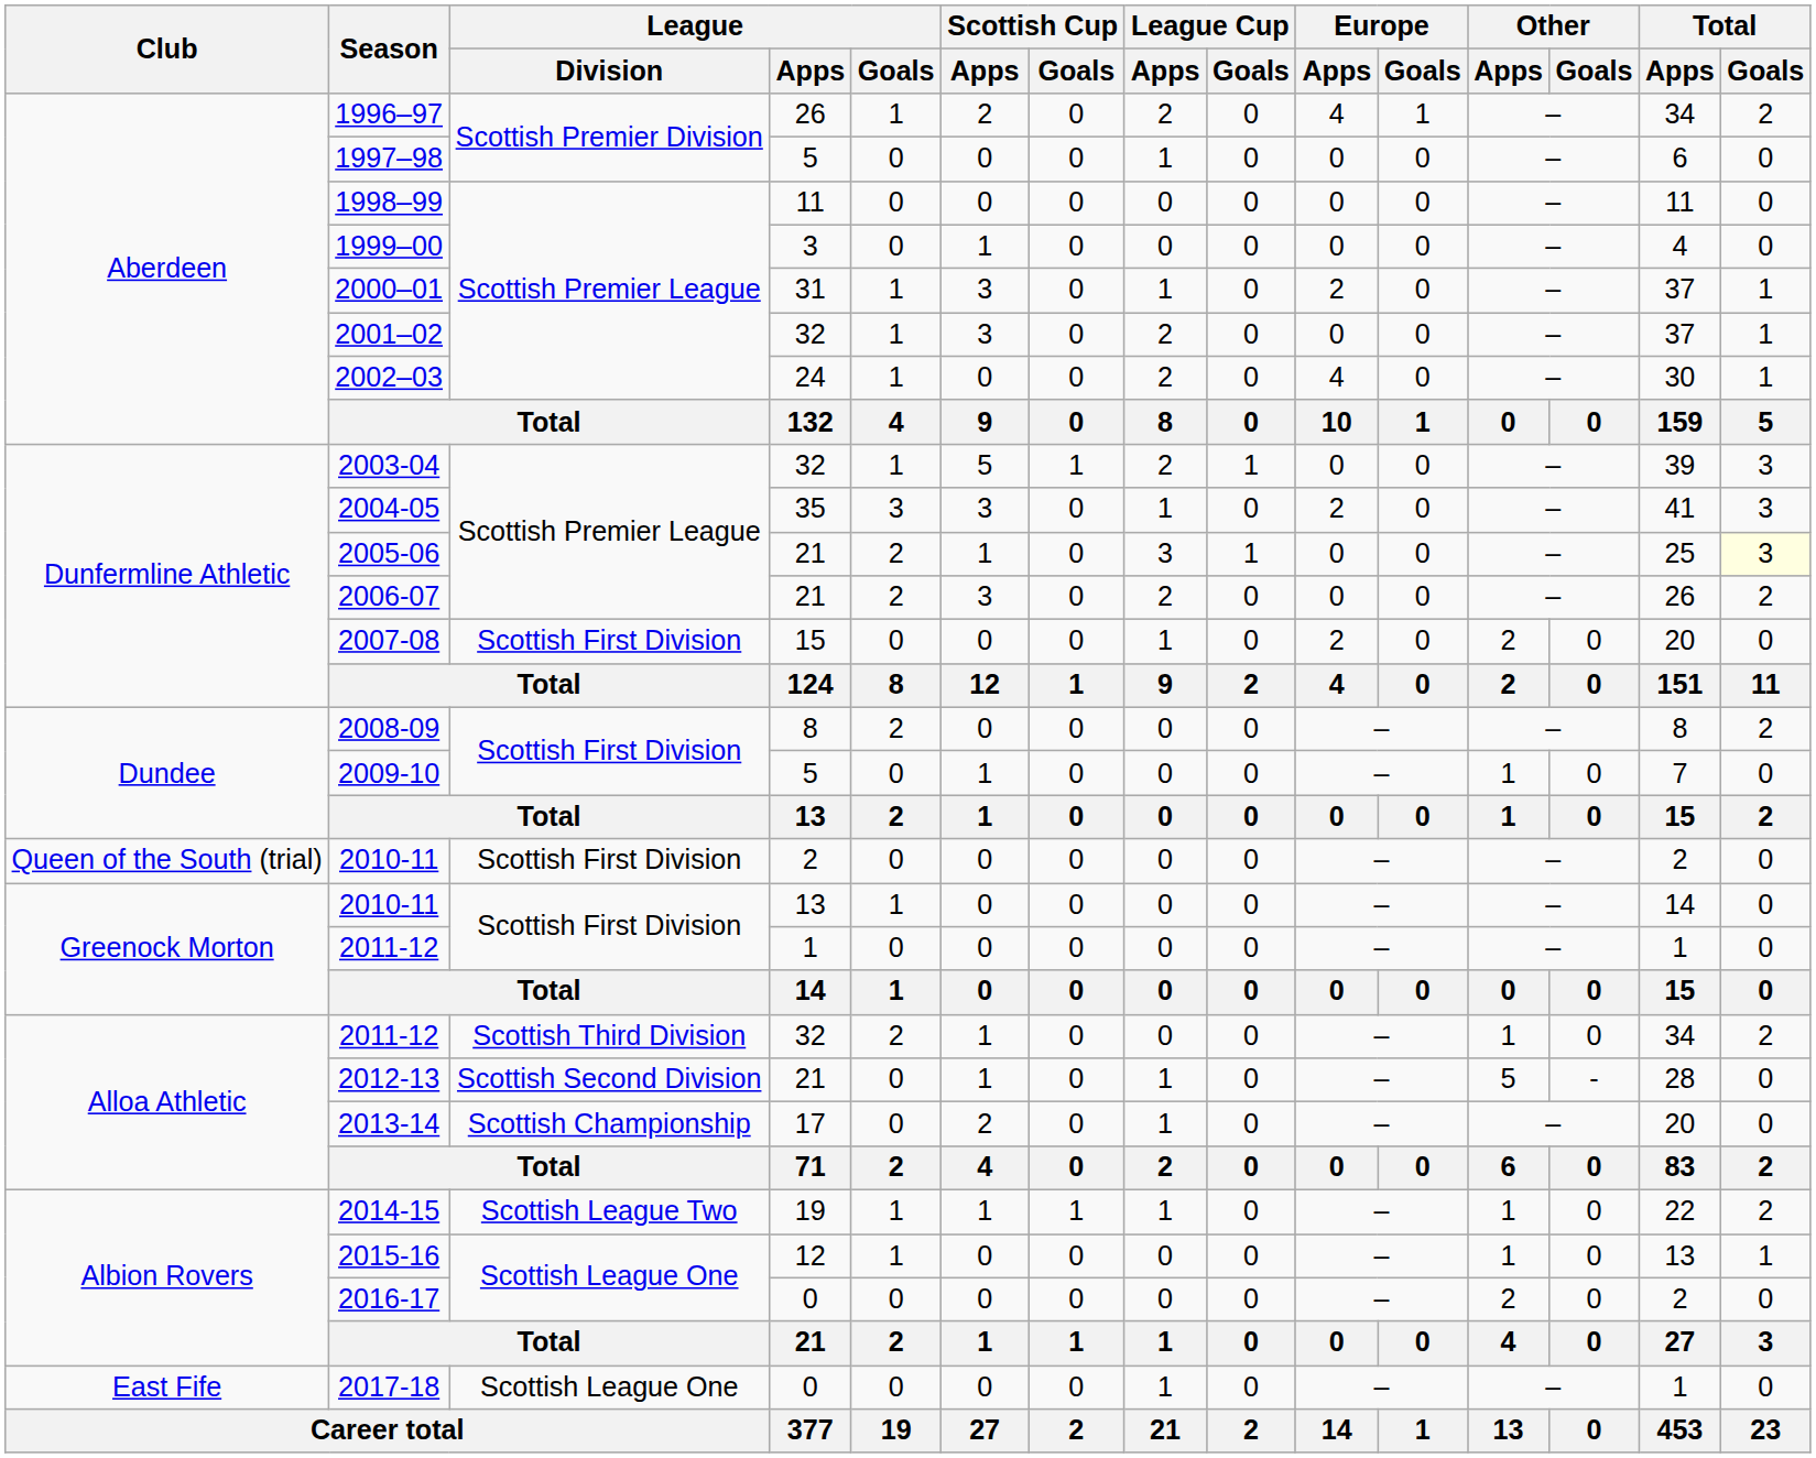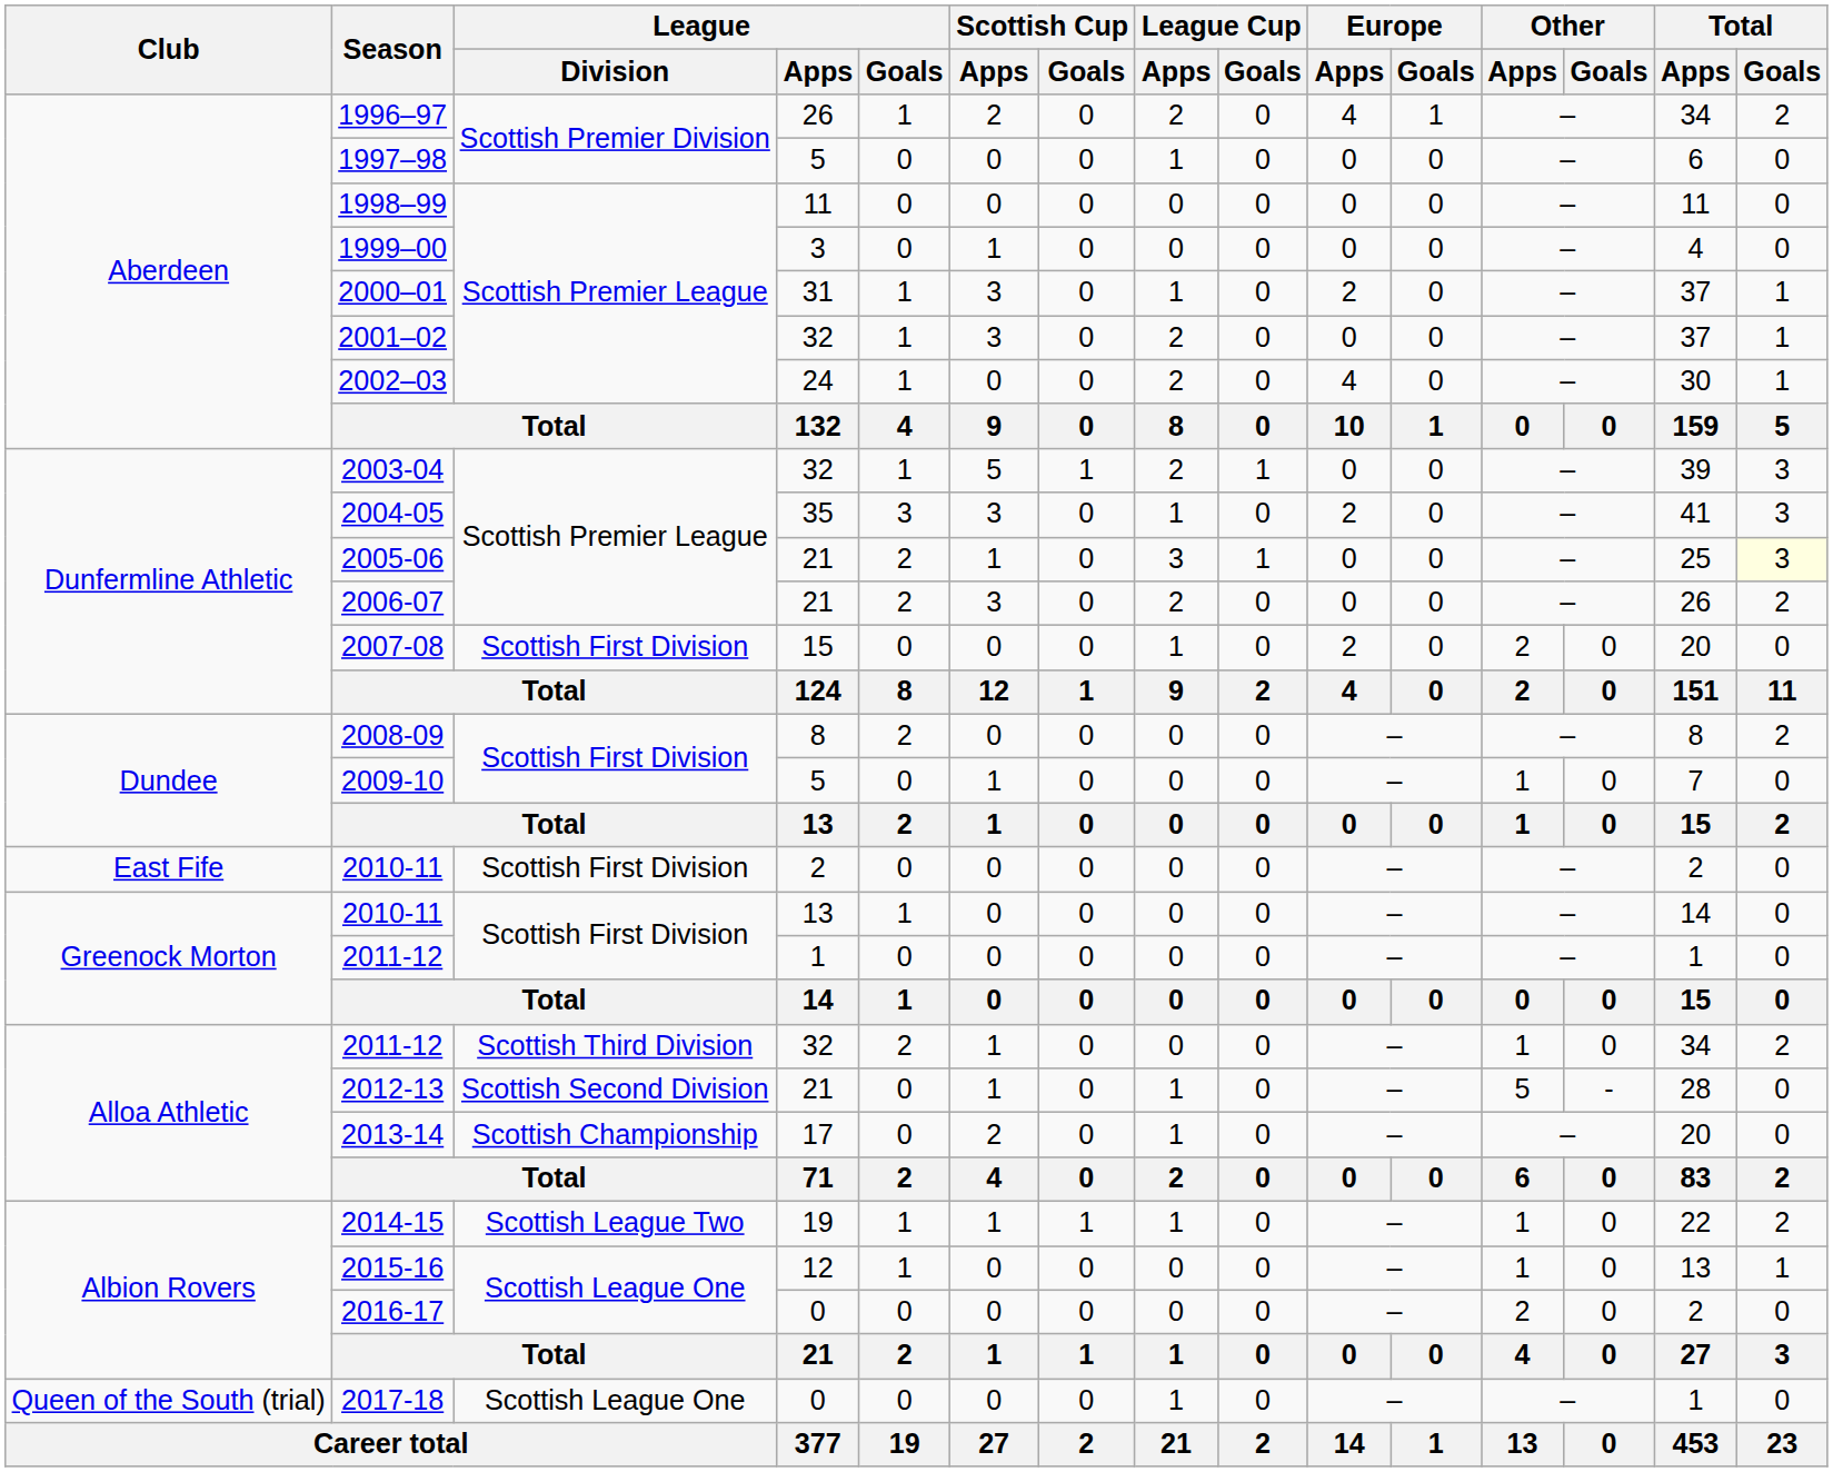 <table class="wikitable" style="text-align:center">
 <tr>
 <th rowspan="2">Club</th>
 <th rowspan="2">Season</th>
 <th colspan="3">League</th>
 <th colspan="2">Scottish Cup</th>
 <th colspan="2">League Cup</th>
 <th colspan="2">Europe</th>
 <th colspan="2">Other</th>
 <th colspan="2">Total</th>
 </tr>
 <tr>
 <th>Division</th>
 <th>Apps</th>
 <th>Goals</th>
 <th>Apps</th>
 <th>Goals</th>
 <th>Apps</th>
 <th>Goals</th>
 <th>Apps</th>
 <th>Goals</th>
 <th>Apps</th>
 <th>Goals</th>
 <th>Apps</th>
 <th>Goals</th>
 </tr>
 <tr>
 <td rowspan="8"><a href='#'>Aberdeen</a></td>
 <td><a href='#'>1996–97</a></td>
 <td rowspan="2"><a href='#'>Scottish Premier Division</a></td>
 <td>26</td>
 <td>1</td>
 <td>2</td>
 <td>0</td>
 <td>2</td>
 <td>0</td>
 <td>4</td>
 <td>1</td>
 <td colspan="2">–</td>
 <td>34</td>
 <td>2</td>
 </tr>
 <tr>
 <td><a href='#'>1997–98</a></td>
 <td>5</td>
 <td>0</td>
 <td>0</td>
 <td>0</td>
 <td>1</td>
 <td>0</td>
 <td>0</td>
 <td>0</td>
 <td colspan="2">–</td>
 <td>6</td>
 <td>0</td>
 </tr>
 <tr>
 <td><a href='#'>1998–99</a></td>
 <td rowspan="5"><a href='#'>Scottish Premier League</a></td>
 <td>11</td>
 <td>0</td>
 <td>0</td>
 <td>0</td>
 <td>0</td>
 <td>0</td>
 <td>0</td>
 <td>0</td>
 <td colspan="2">–</td>
 <td>11</td>
 <td>0</td>
 </tr>
 <tr>
 <td><a href='#'>1999–00</a></td>
 <td>3</td>
 <td>0</td>
 <td>1</td>
 <td>0</td>
 <td>0</td>
 <td>0</td>
 <td>0</td>
 <td>0</td>
 <td colspan="2">–</td>
 <td>4</td>
 <td>0</td>
 </tr>
 <tr>
 <td><a href='#'>2000–01</a></td>
 <td>31</td>
 <td>1</td>
 <td>3</td>
 <td>0</td>
 <td>1</td>
 <td>0</td>
 <td>2</td>
 <td>0</td>
 <td colspan="2">–</td>
 <td>37</td>
 <td>1</td>
 </tr>
 <tr>
 <td><a href='#'>2001–02</a></td>
 <td>32</td>
 <td>1</td>
 <td>3</td>
 <td>0</td>
 <td>2</td>
 <td>0</td>
 <td>0</td>
 <td>0</td>
 <td colspan="2">–</td>
 <td>37</td>
 <td>1</td>
 </tr>
 <tr>
 <td><a href='#'>2002–03</a></td>
 <td>24</td>
 <td>1</td>
 <td>0</td>
 <td>0</td>
 <td>2</td>
 <td>0</td>
 <td>4</td>
 <td>0</td>
 <td colspan="2">–</td>
 <td>30</td>
 <td>1</td>
 </tr>
 <tr>
 <th colspan="2">Total</th>
 <th>132</th>
 <th>4</th>
 <th>9</th>
 <th>0</th>
 <th>8</th>
 <th>0</th>
 <th>10</th>
 <th>1</th>
 <th>0</th>
 <th>0</th>
 <th>159</th>
 <th>5</th>
 </tr>
 <tr>
 <td rowspan="6"><a href='#'>Dunfermline Athletic</a></td>
 <td><a href='#'>2003-04</a></td>
 <td rowspan="4">Scottish Premier League</td>
 <td>32</td>
 <td>1</td>
 <td>5</td>
 <td>1</td>
 <td>2</td>
 <td>1</td>
 <td>0</td>
 <td>0</td>
 <td colspan="2">–</td>
 <td>39</td>
 <td>3</td>
 </tr>
 <tr>
 <td><a href='#'>2004-05</a></td>
 <td>35</td>
 <td>3</td>
 <td>3</td>
 <td>0</td>
 <td>1</td>
 <td>0</td>
 <td>2</td>
 <td>0</td>
 <td colspan="2">–</td>
 <td>41</td>
 <td>3</td>
 </tr>
 <tr>
 <td><a href='#'>2005-06</a></td>
 <td>21</td>
 <td>2</td>
 <td>1</td>
 <td>0</td>
 <td>3</td>
 <td>1</td>
 <td>0</td>
 <td>0</td>
 <td colspan="2">–</td>
 <td>25</td>
 <td style="background: lightyellow;">3</td>
 </tr>
 <tr>
 <td><a href='#'>2006-07</a></td>
 <td>21</td>
 <td>2</td>
 <td>3</td>
 <td>0</td>
 <td>2</td>
 <td>0</td>
 <td>0</td>
 <td>0</td>
 <td colspan="2">–</td>
 <td>26</td>
 <td>2</td>
 </tr>
 <tr>
 <td><a href='#'>2007-08</a></td>
 <td><a href='#'>Scottish First Division</a></td>
 <td>15</td>
 <td>0</td>
 <td>0</td>
 <td>0</td>
 <td>1</td>
 <td>0</td>
 <td>2</td>
 <td>0</td>
 <td>2</td>
 <td>0</td>
 <td>20</td>
 <td>0</td>
 </tr>
 <tr>
 <th colspan="2">Total</th>
 <th>124</th>
 <th>8</th>
 <th>12</th>
 <th>1</th>
 <th>9</th>
 <th>2</th>
 <th>4</th>
 <th>0</th>
 <th>2</th>
 <th>0</th>
 <th>151</th>
 <th>11</th>
 </tr>
 <tr>
 <td rowspan="3"><a href='#'>Dundee</a></td>
 <td><a href='#'>2008-09</a></td>
 <td rowspan="2"><a href='#'>Scottish First Division</a></td>
 <td>8</td>
 <td>2</td>
 <td>0</td>
 <td>0</td>
 <td>0</td>
 <td>0</td>
 <td colspan="2">–</td>
 <td colspan="2">–</td>
 <td>8</td>
 <td>2</td>
 </tr>
 <tr>
 <td><a href='#'>2009-10</a></td>
 <td>5</td>
 <td>0</td>
 <td>1</td>
 <td>0</td>
 <td>0</td>
 <td>0</td>
 <td colspan="2">–</td>
 <td>1</td>
 <td>0</td>
 <td>7</td>
 <td>0</td>
 </tr>
 <tr>
 <th colspan="2">Total</th>
 <th>13</th>
 <th>2</th>
 <th>1</th>
 <th>0</th>
 <th>0</th>
 <th>0</th>
 <th>0</th>
 <th>0</th>
 <th>1</th>
 <th>0</th>
 <th>15</th>
 <th>2</th>
 </tr>
 <tr>
-<td><a href='#'>Queen of the South</a> (trial)</td>
+<td><a href='#'>East Fife</a></td>
 <td><a href='#'>2010-11</a></td>
 <td>Scottish First Division</td>
 <td>2</td>
 <td>0</td>
 <td>0</td>
 <td>0</td>
 <td>0</td>
 <td>0</td>
 <td colspan="2">–</td>
 <td colspan="2">–</td>
 <td>2</td>
 <td>0</td>
 </tr>
 <tr>
 <td rowspan="3"><a href='#'>Greenock Morton</a></td>
 <td><a href='#'>2010-11</a></td>
 <td rowspan="2">Scottish First Division</td>
 <td>13</td>
 <td>1</td>
 <td>0</td>
 <td>0</td>
 <td>0</td>
 <td>0</td>
 <td colspan="2">–</td>
 <td colspan="2">–</td>
 <td>14</td>
 <td>0</td>
 </tr>
 <tr>
 <td><a href='#'>2011-12</a></td>
 <td>1</td>
 <td>0</td>
 <td>0</td>
 <td>0</td>
 <td>0</td>
 <td>0</td>
 <td colspan="2">–</td>
 <td colspan="2">–</td>
 <td>1</td>
 <td>0</td>
 </tr>
 <tr>
 <th colspan="2">Total</th>
 <th>14</th>
 <th>1</th>
 <th>0</th>
 <th>0</th>
 <th>0</th>
 <th>0</th>
 <th>0</th>
 <th>0</th>
 <th>0</th>
 <th>0</th>
 <th>15</th>
 <th>0</th>
 </tr>
 <tr>
 <td rowspan="4"><a href='#'>Alloa Athletic</a></td>
 <td><a href='#'>2011-12</a></td>
 <td><a href='#'>Scottish Third Division</a></td>
 <td>32</td>
 <td>2</td>
 <td>1</td>
 <td>0</td>
 <td>0</td>
 <td>0</td>
 <td colspan="2">–</td>
 <td>1</td>
 <td>0</td>
 <td>34</td>
 <td>2</td>
 </tr>
 <tr>
 <td><a href='#'>2012-13</a></td>
 <td><a href='#'>Scottish Second Division</a></td>
 <td>21</td>
 <td>0</td>
 <td>1</td>
 <td>0</td>
 <td>1</td>
 <td>0</td>
 <td colspan="2">–</td>
 <td>5</td>
 <td>-</td>
 <td>28</td>
 <td>0</td>
 </tr>
 <tr>
 <td><a href='#'>2013-14</a></td>
 <td><a href='#'>Scottish Championship</a></td>
 <td>17</td>
 <td>0</td>
 <td>2</td>
 <td>0</td>
 <td>1</td>
 <td>0</td>
 <td colspan="2">–</td>
 <td colspan="2">–</td>
 <td>20</td>
 <td>0</td>
 </tr>
 <tr>
 <th colspan="2">Total</th>
 <th>71</th>
 <th>2</th>
 <th>4</th>
 <th>0</th>
 <th>2</th>
 <th>0</th>
 <th>0</th>
 <th>0</th>
 <th>6</th>
 <th>0</th>
 <th>83</th>
 <th>2</th>
 </tr>
 <tr>
 <td rowspan="4"><a href='#'>Albion Rovers</a></td>
 <td><a href='#'>2014-15</a></td>
 <td><a href='#'>Scottish League Two</a></td>
 <td>19</td>
 <td>1</td>
 <td>1</td>
 <td>1</td>
 <td>1</td>
 <td>0</td>
 <td colspan="2">–</td>
 <td>1</td>
 <td>0</td>
 <td>22</td>
 <td>2</td>
 </tr>
 <tr>
 <td><a href='#'>2015-16</a></td>
 <td rowspan="2"><a href='#'>Scottish League One</a></td>
 <td>12</td>
 <td>1</td>
 <td>0</td>
 <td>0</td>
 <td>0</td>
 <td>0</td>
 <td colspan="2">–</td>
 <td>1</td>
 <td>0</td>
 <td>13</td>
 <td>1</td>
 </tr>
 <tr>
 <td><a href='#'>2016-17</a></td>
 <td>0</td>
 <td>0</td>
 <td>0</td>
 <td>0</td>
 <td>0</td>
 <td>0</td>
 <td colspan="2">–</td>
 <td>2</td>
 <td>0</td>
 <td>2</td>
 <td>0</td>
 </tr>
 <tr>
 <th colspan="2">Total</th>
 <th>21</th>
 <th>2</th>
 <th>1</th>
 <th>1</th>
 <th>1</th>
 <th>0</th>
 <th>0</th>
 <th>0</th>
 <th>4</th>
 <th>0</th>
 <th>27</th>
 <th>3</th>
 </tr>
 <tr>
-<td><a href='#'>East Fife</a></td>
+<td><a href='#'>Queen of the South</a> (trial)</td>
 <td><a href='#'>2017-18</a></td>
 <td>Scottish League One</td>
 <td>0</td>
 <td>0</td>
 <td>0</td>
 <td>0</td>
 <td>1</td>
 <td>0</td>
 <td colspan="2">–</td>
 <td colspan="2">–</td>
 <td>1</td>
 <td>0</td>
 </tr>
 <tr>
 <th colspan="3">Career total</th>
 <th>377</th>
 <th>19</th>
 <th>27</th>
 <th>2</th>
 <th>21</th>
 <th>2</th>
 <th>14</th>
 <th>1</th>
 <th>13</th>
 <th>0</th>
 <th>453</th>
 <th>23</th>
 </tr>
 </table>
